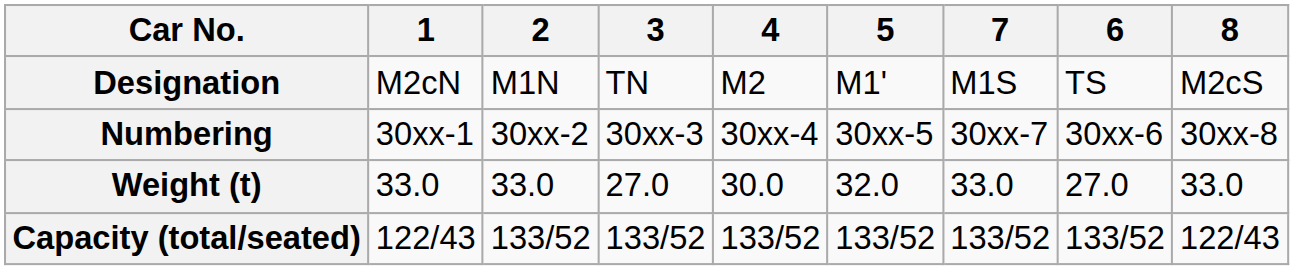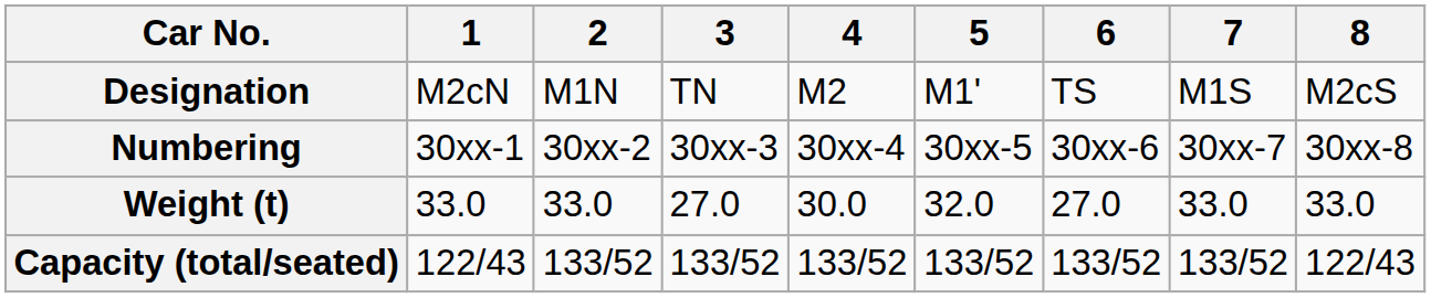 <table class="wikitable">
 <tr>
 <th>Car No.</th>
 <th>1</th>
 <th>2</th>
 <th>3</th>
 <th>4</th>
 <th>5</th>
+<th>6</th>
 <th>7</th>
-<th>6</th>
 <th>8</th>
 </tr>
 <tr>
 <th>Designation</th>
 <td>M2cN</td>
 <td>M1N</td>
 <td>TN</td>
 <td>M2</td>
 <td>M1'</td>
+<td>TS</td>
 <td>M1S</td>
-<td>TS</td>
 <td>M2cS</td>
 </tr>
 <tr>
 <th>Numbering</th>
 <td>30xx-1</td>
 <td>30xx-2</td>
 <td>30xx-3</td>
 <td>30xx-4</td>
 <td>30xx-5</td>
+<td>30xx-6</td>
 <td>30xx-7</td>
-<td>30xx-6</td>
 <td>30xx-8</td>
 </tr>
 <tr>
 <th>Weight (t)</th>
 <td>33.0</td>
 <td>33.0</td>
 <td>27.0</td>
 <td>30.0</td>
 <td>32.0</td>
+<td>27.0</td>
 <td>33.0</td>
-<td>27.0</td>
 <td>33.0</td>
 </tr>
 <tr>
 <th>Capacity (total/seated)</th>
 <td>122/43</td>
 <td>133/52</td>
 <td>133/52</td>
 <td>133/52</td>
 <td>133/52</td>
 <td>133/52</td>
 <td>133/52</td>
 <td>122/43</td>
 </tr>
 </table>
